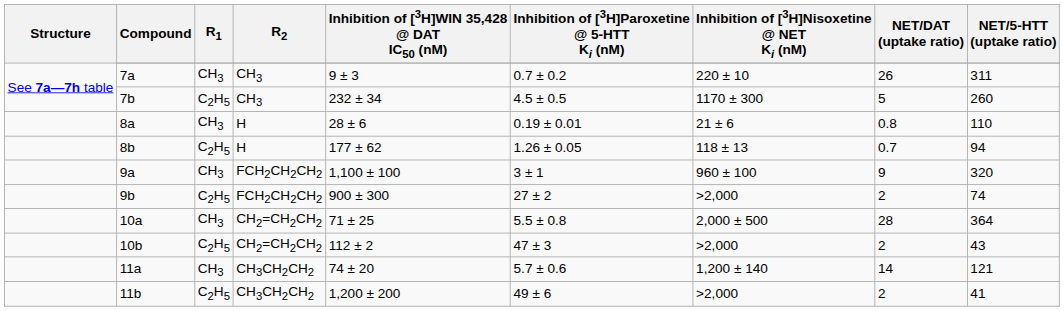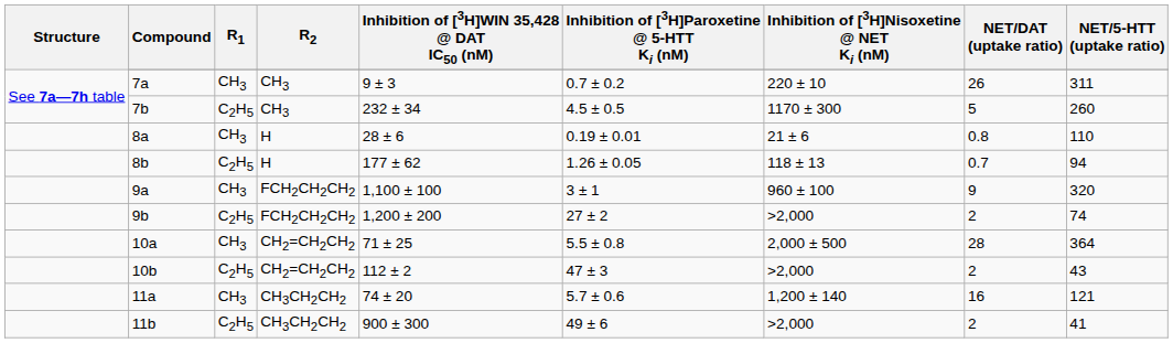 <table class="wikitable sortable">
 <tr>
 <th>Structure </th>
 <th>Compound</th>
 <th>R<sub>1</sub></th>
 <th>R<sub>2</sub></th>
 <th>Inhibition of [<sup>3</sup>H]WIN 35,428<br>@ DAT<br>IC<sub>50</sub> (nM)</th>
 <th>Inhibition of [<sup>3</sup>H]Paroxetine<br>@ 5-HTT<br>K<sub><em>i</em></sub> (nM)</th>
 <th>Inhibition of [<sup>3</sup>H]Nisoxetine<br>@ NET<br>K<sub><em>i</em></sub> (nM)</th>
 <th>NET/DAT<br>(uptake ratio)</th>
 <th>NET/5-HTT<br>(uptake ratio)</th>
 </tr>
 <tr>
 <td rowspan=3><a href='#'>See <strong>7a—7h</strong> table</a></td>
 </tr>
 <tr>
 <td>7a</td>
 <td>CH<sub>3</sub></td>
 <td>CH<sub>3</sub></td>
 <td>9 ± 3</td>
 <td>0.7 ± 0.2</td>
 <td>220 ± 10</td>
 <td>26</td>
 <td>311</td>
 </tr>
 <tr>
 <td>7b</td>
 <td>C<sub>2</sub>H<sub>5</sub></td>
 <td>CH<sub>3</sub></td>
 <td>232 ± 34</td>
 <td>4.5 ± 0.5</td>
 <td>1170 ± 300</td>
 <td>5</td>
 <td>260</td>
 </tr>
 <tr>
 <td></td>
 <td>8a</td>
 <td>CH<sub>3</sub></td>
 <td>H</td>
 <td>28 ± 6</td>
 <td>0.19 ± 0.01</td>
 <td>21 ± 6</td>
 <td>0.8</td>
 <td>110</td>
 </tr>
 <tr>
 <td></td>
 <td>8b</td>
 <td>C<sub>2</sub>H<sub>5</sub></td>
 <td>H</td>
 <td>177 ± 62</td>
 <td>1.26 ± 0.05</td>
 <td>118 ± 13</td>
 <td>0.7</td>
 <td>94</td>
 </tr>
 <tr>
 <td></td>
 <td>9a</td>
 <td>CH<sub>3</sub></td>
 <td>FCH<sub>2</sub>CH<sub>2</sub>CH<sub>2</sub></td>
 <td>1,100 ± 100</td>
 <td>3 ± 1</td>
 <td>960 ± 100</td>
 <td>9</td>
 <td>320</td>
 </tr>
 <tr>
 <td></td>
 <td>9b</td>
 <td>C<sub>2</sub>H<sub>5</sub></td>
 <td>FCH<sub>2</sub>CH<sub>2</sub>CH<sub>2</sub></td>
-<td>900 ± 300</td>
+<td>1,200 ± 200</td>
 <td>27 ± 2</td>
 <td>>2,000</td>
 <td>2</td>
 <td>74</td>
 </tr>
 <tr>
 <td></td>
 <td>10a</td>
 <td>CH<sub>3</sub></td>
 <td>CH<sub>2</sub>=CH<sub>2</sub>CH<sub>2</sub></td>
 <td>71 ± 25</td>
 <td>5.5 ± 0.8</td>
 <td>2,000 ± 500</td>
 <td>28</td>
 <td>364</td>
 </tr>
 <tr>
 <td></td>
 <td>10b</td>
 <td>C<sub>2</sub>H<sub>5</sub></td>
 <td>CH<sub>2</sub>=CH<sub>2</sub>CH<sub>2</sub></td>
 <td>112 ± 2</td>
 <td>47 ± 3</td>
 <td>>2,000</td>
 <td>2</td>
 <td>43</td>
 </tr>
 <tr>
 <td></td>
 <td>11a</td>
 <td>CH<sub>3</sub></td>
 <td>CH<sub>3</sub>CH<sub>2</sub>CH<sub>2</sub></td>
 <td>74 ± 20</td>
 <td>5.7 ± 0.6</td>
 <td>1,200 ± 140</td>
-<td>14</td>
+<td>16</td>
 <td>121</td>
 </tr>
 <tr>
 <td></td>
 <td>11b</td>
 <td>C<sub>2</sub>H<sub>5</sub></td>
 <td>CH<sub>3</sub>CH<sub>2</sub>CH<sub>2</sub></td>
-<td>1,200 ± 200</td>
+<td>900 ± 300</td>
 <td>49 ± 6</td>
 <td>>2,000</td>
 <td>2</td>
 <td>41</td>
 </tr>
 </table>
